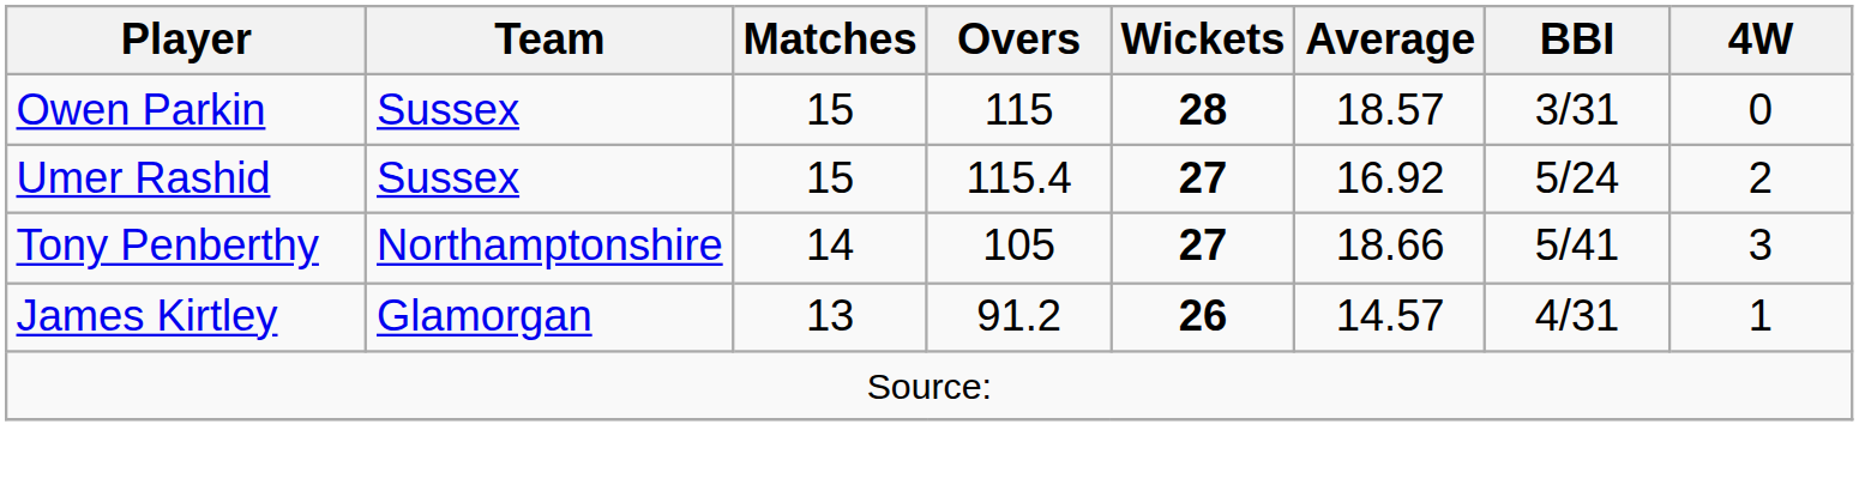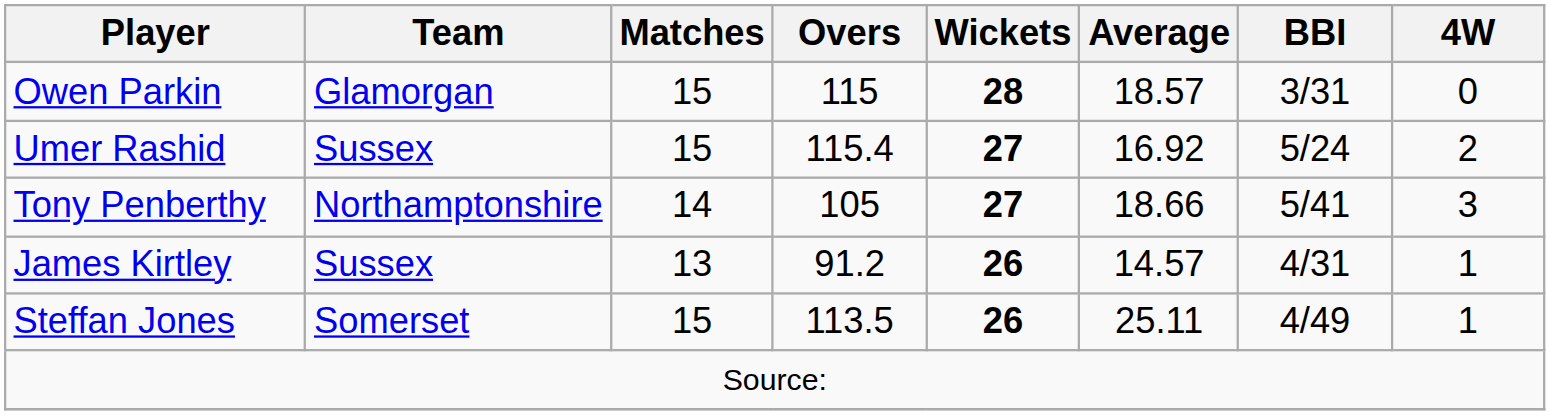 <table class="wikitable" style="text-align:center;">
 <tr>
 <th width=125>Player</th>
 <th width=125>Team</th>
 <th width=60>Matches</th>
 <th width=60>Overs</th>
 <th width=60>Wickets</th>
 <th width=60>Average</th>
 <th width=60>BBI</th>
 <th width=60>4W</th>
 </tr>
 <tr>
 <td align="left"><a href='#'>Owen Parkin</a></td>
-<td align="left"><a href='#'>Sussex</a></td>
+<td align="left"><a href='#'>Glamorgan</a></td>
 <td>15</td>
 <td>115</td>
 <td><strong>28</strong></td>
 <td>18.57</td>
 <td>3/31</td>
 <td>0</td>
 </tr>
 <tr>
 <td align="left"><a href='#'>Umer Rashid</a></td>
 <td align="left"><a href='#'>Sussex</a></td>
 <td>15</td>
 <td>115.4</td>
 <td><strong>27</strong></td>
 <td>16.92</td>
 <td>5/24</td>
 <td>2</td>
 </tr>
 <tr>
 <td align="left"><a href='#'>Tony Penberthy</a></td>
 <td align="left"><a href='#'>Northamptonshire</a></td>
 <td>14</td>
 <td>105</td>
 <td><strong>27</strong></td>
 <td>18.66</td>
 <td>5/41</td>
 <td>3</td>
 </tr>
 <tr>
 <td align="left"><a href='#'>James Kirtley</a></td>
-<td align="left"><a href='#'>Glamorgan</a></td>
+<td align="left"><a href='#'>Sussex</a></td>
 <td>13</td>
 <td>91.2</td>
 <td><strong>26</strong></td>
 <td>14.57</td>
 <td>4/31</td>
 <td>1</td>
 </tr>
 <tr>
+<td align="left"><a href='#'>Steffan Jones</a></td>
+<td align="left"><a href='#'>Somerset</a></td>
+<td>15</td>
+<td>113.5</td>
+<td><strong>26</strong></td>
+<td>25.11</td>
+<td>4/49</td>
+<td>1</td>
+</tr>
+<tr>
 <td colspan=8><small>Source:</small></td>
 </tr>
 <tr>
 </tr>
 </table>
